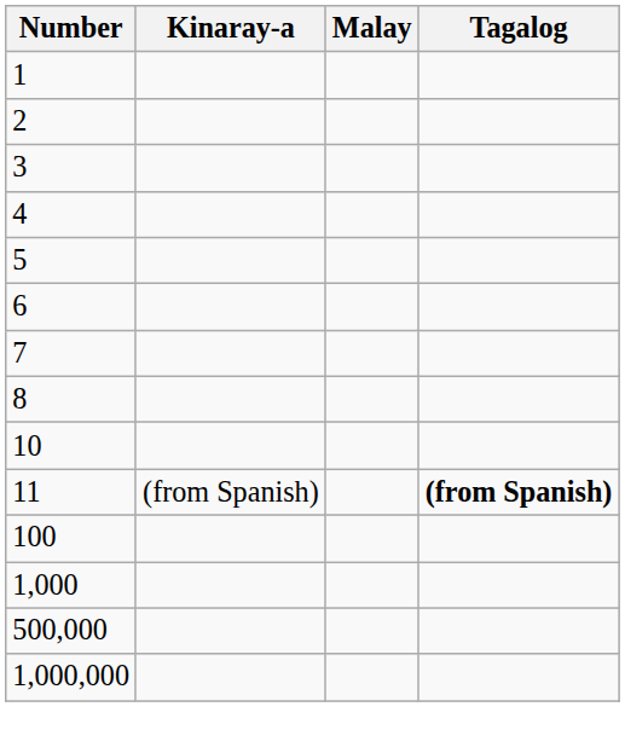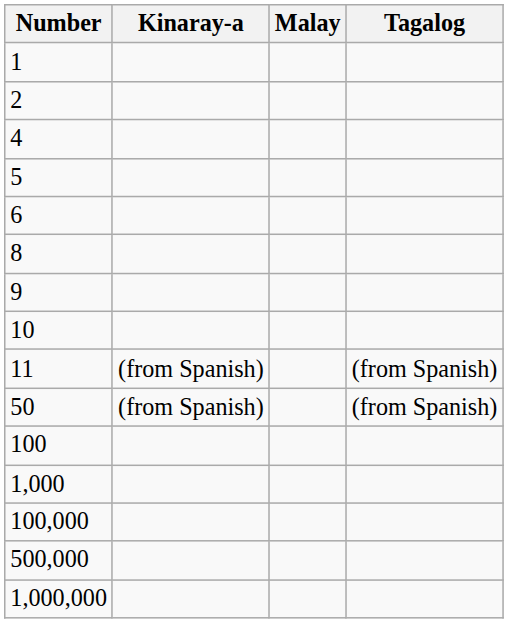 <table class="wikitable">
 <tr>
 <th>Number</th>
 <th>Kinaray-a</th>
 <th>Malay</th>
 <th>Tagalog</th>
 </tr>
 <tr>
 <td>1</td>
 <td></td>
 <td></td>
 <td></td>
 </tr>
 <tr>
 <td>2</td>
-<td></td>
-<td></td>
-<td></td>
-</tr>
-<tr>
-<td>3</td>
 <td></td>
 <td></td>
 <td></td>
 </tr>
 <tr>
 <td>4</td>
 <td></td>
 <td></td>
 <td></td>
 </tr>
 <tr>
 <td>5</td>
 <td></td>
 <td></td>
 <td></td>
 </tr>
 <tr>
 <td>6</td>
 <td></td>
 <td></td>
 <td></td>
 </tr>
 <tr>
-<td>7</td>
+<td>8</td>
 <td></td>
 <td></td>
 <td></td>
 </tr>
 <tr>
-<td>8</td>
+<td>9</td>
 <td></td>
 <td></td>
 <td></td>
 </tr>
 <tr>
 <td>10</td>
 <td><strong></strong></td>
 <td></td>
 <td></td>
 </tr>
 <tr>
 <td>11</td>
 <td> (from Spanish)</td>
 <td></td>
-<td><strong> (from Spanish)</strong></td>
+<td> (from Spanish)</td>
+</tr>
+<tr>
+<td>50</td>
+<td> (from Spanish)</td>
+<td></td>
+<td> (from Spanish)</td>
 </tr>
 <tr>
 <td>100</td>
 <td></td>
 <td></td>
 <td></td>
 </tr>
 <tr>
 <td>1,000</td>
+<td></td>
+<td></td>
+<td></td>
+</tr>
+<tr>
+<td>100,000</td>
 <td></td>
 <td></td>
 <td></td>
 </tr>
 <tr>
 <td>500,000</td>
 <td></td>
 <td></td>
 <td></td>
 </tr>
 <tr>
 <td>1,000,000</td>
 <td></td>
 <td></td>
 <td></td>
 </tr>
 </table>
